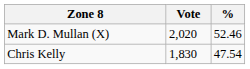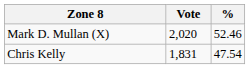 <table class="wikitable">
 <tr>
 <th width="200px">Zone 8</th>
 <th width="50px">Vote</th>
 <th width="30px">%</th>
 </tr>
 <tr>
 <td>Mark D. Mullan (X)</td>
 <td>2,020</td>
 <td>52.46</td>
 </tr>
 <tr>
 <td>Chris Kelly</td>
-<td>1,830</td>
+<td>1,831</td>
 <td>47.54</td>
 </tr>
 </table>
